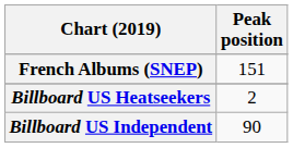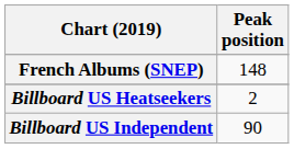 <table class="wikitable sortable plainrowheaders" style="text-align:center">
 <tr>
 <th scope="col">Chart (2019)</th>
 <th scope="col">Peak<br>position</th>
 </tr>
 <tr>
 </tr>
 <tr>
 </tr>
 <tr>
 <th scope="row">French Albums (<a href='#'>SNEP</a>)</th>
-<td>151</td>
+<td>148</td>
 </tr>
 <tr>
 </tr>
 <tr>
 </tr>
 <tr>
 <th scope="row"><em>Billboard</em> <a href='#'>US Heatseekers</a></th>
 <td>2</td>
 </tr>
 <tr>
 <th scope="row"><em>Billboard</em> <a href='#'>US Independent</a></th>
 <td>90</td>
 </tr>
 </table>
